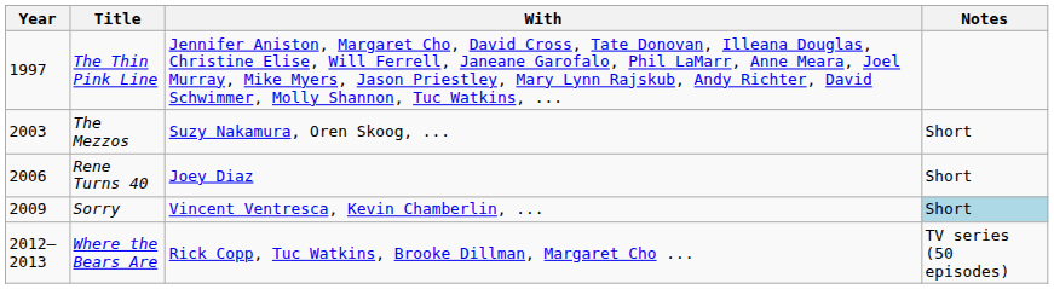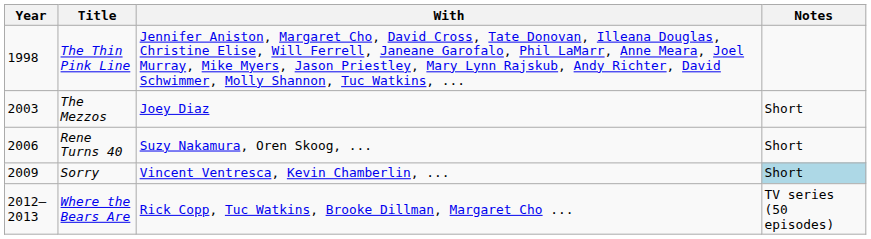 <table class="wikitable sortable">
 <tr>
 <th>Year</th>
 <th>Title</th>
 <th>With</th>
 <th>Notes</th>
 </tr>
 <tr>
-<td>1997</td>
+<td>1998</td>
 <td><em><a href='#'>The Thin Pink Line</a></em></td>
 <td><a href='#'>Jennifer Aniston</a>, <a href='#'>Margaret Cho</a>, <a href='#'>David Cross</a>, <a href='#'>Tate Donovan</a>, <a href='#'>Illeana Douglas</a>, <a href='#'>Christine Elise</a>, <a href='#'>Will Ferrell</a>, <a href='#'>Janeane Garofalo</a>, <a href='#'>Phil LaMarr</a>, <a href='#'>Anne Meara</a>, <a href='#'>Joel Murray</a>, <a href='#'>Mike Myers</a>, <a href='#'>Jason Priestley</a>, <a href='#'>Mary Lynn Rajskub</a>, <a href='#'>Andy Richter</a>, <a href='#'>David Schwimmer</a>, <a href='#'>Molly Shannon</a>, <a href='#'>Tuc Watkins</a>, ...</td>
 <td></td>
 </tr>
 <tr>
 <td>2003</td>
 <td><em>The Mezzos</em></td>
-<td><a href='#'>Suzy Nakamura</a>, Oren Skoog, ...</td>
+<td><a href='#'>Joey Diaz</a></td>
 <td>Short</td>
 </tr>
 <tr>
 <td>2006</td>
 <td><em>Rene Turns 40</em></td>
-<td><a href='#'>Joey Diaz</a></td>
+<td><a href='#'>Suzy Nakamura</a>, Oren Skoog, ...</td>
 <td>Short</td>
 </tr>
 <tr>
 <td>2009</td>
 <td><em>Sorry</em></td>
 <td><a href='#'>Vincent Ventresca</a>, <a href='#'>Kevin Chamberlin</a>, ...</td>
 <td style="background: lightblue;">Short</td>
 </tr>
 <tr>
 <td>2012–2013</td>
 <td><em><a href='#'>Where the Bears Are</a></em></td>
 <td><a href='#'>Rick Copp</a>, <a href='#'>Tuc Watkins</a>, <a href='#'>Brooke Dillman</a>, <a href='#'>Margaret Cho</a> ...</td>
 <td>TV series (50 episodes)</td>
 </tr>
 </table>
